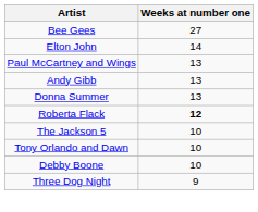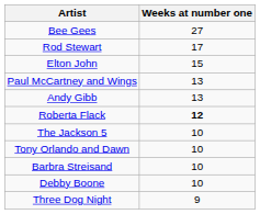 <table class="wikitable sortable" border="1" style="text-align: center;">
 <tr>
 <th>Artist</th>
 <th>Weeks at number one</th>
 </tr>
 <tr>
 <td><a href='#'>Bee Gees</a></td>
 <td>27</td>
 </tr>
 <tr>
+<td><a href='#'>Rod Stewart</a></td>
+<td>17</td>
+</tr>
+<tr>
 <td><a href='#'>Elton John</a></td>
-<td>14</td>
+<td>15</td>
 </tr>
 <tr>
 <td><a href='#'>Paul McCartney and Wings</a></td>
 <td>13</td>
 </tr>
 <tr>
 <td><a href='#'>Andy Gibb</a></td>
-<td>13</td>
-</tr>
-<tr>
-<td><a href='#'>Donna Summer</a></td>
 <td>13</td>
 </tr>
 <tr>
 <td><a href='#'>Roberta Flack</a></td>
 <td><strong>12</strong></td>
 </tr>
 <tr>
 <td><a href='#'>The Jackson 5</a></td>
 <td>10</td>
 </tr>
 <tr>
 <td><a href='#'>Tony Orlando and Dawn</a></td>
 <td>10</td>
 </tr>
 <tr>
+<td><a href='#'>Barbra Streisand</a></td>
+<td>10</td>
+</tr>
+<tr>
 <td><a href='#'>Debby Boone</a></td>
 <td>10</td>
 </tr>
 <tr>
 <td><a href='#'>Three Dog Night</a></td>
 <td>9</td>
 </tr>
 </table>
